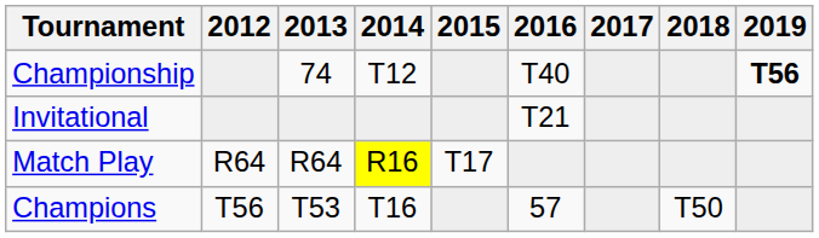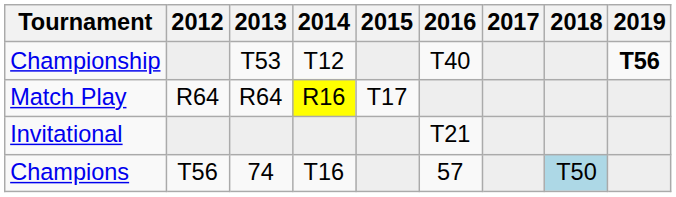 <table class="wikitable" style="text-align:center;">
 <tr>
 <th>Tournament</th>
 <th>2012</th>
 <th>2013</th>
 <th>2014</th>
 <th>2015</th>
 <th>2016</th>
 <th>2017</th>
 <th>2018</th>
 <th>2019</th>
 </tr>
 <tr>
 <td align="left"><a href='#'>Championship</a></td>
 <td style="background:#eeeeee;"></td>
-<td>74</td>
+<td>T53</td>
 <td>T12</td>
 <td style="background:#eeeeee;"></td>
 <td>T40</td>
 <td style="background:#eeeeee;"></td>
 <td style="background:#eeeeee;"></td>
 <td><strong>T56</strong></td>
+</tr>
+<tr>
+<td align="left"><a href='#'>Match Play</a></td>
+<td>R64</td>
+<td>R64</td>
+<td style="background:yellow;">R16</td>
+<td>T17</td>
+<td style="background:#eeeeee;"></td>
+<td style="background:#eeeeee;"></td>
+<td style="background:#eeeeee;"></td>
+<td style="background:#eeeeee;"></td>
 </tr>
 <tr>
 <td align="left"><a href='#'>Invitational</a></td>
 <td style="background:#eeeeee;"></td>
 <td style="background:#eeeeee;"></td>
 <td style="background:#eeeeee;"></td>
 <td style="background:#eeeeee;"></td>
 <td>T21</td>
 <td style="background:#eeeeee;"></td>
 <td style="background:#eeeeee;"></td>
 <td style="background:#eeeeee;"></td>
 </tr>
 <tr>
-<td align="left"><a href='#'>Match Play</a></td>
-<td>R64</td>
-<td>R64</td>
-<td style="background:yellow;">R16</td>
-<td>T17</td>
-<td style="background:#eeeeee;"></td>
-<td style="background:#eeeeee;"></td>
-<td style="background:#eeeeee;"></td>
-<td style="background:#eeeeee;"></td>
-</tr>
-<tr>
 <td align="left"><a href='#'>Champions</a></td>
 <td>T56</td>
-<td>T53</td>
+<td>74</td>
 <td>T16</td>
 <td style="background:#eeeeee;"></td>
 <td>57</td>
 <td style="background:#eeeeee;"></td>
-<td>T50</td>
+<td style="background: lightblue;">T50</td>
 <td style="background:#eeeeee;"></td>
 </tr>
 </table>
